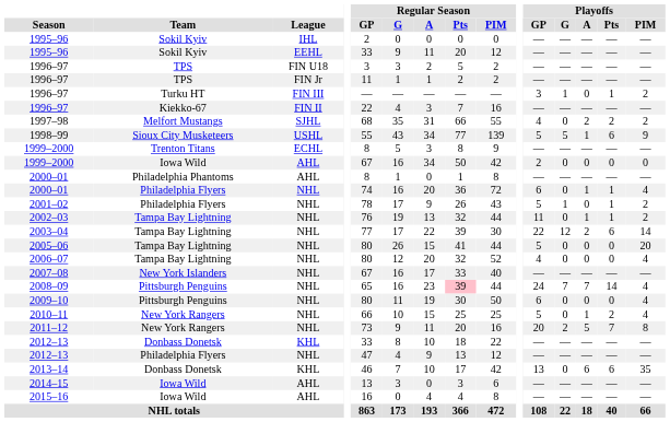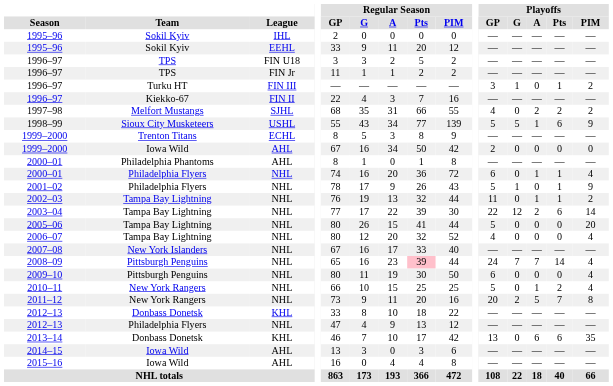 <table border="0" cellpadding="1" cellspacing="0" style="text-align:center; width:60em">
 <tr bgcolor="#e0e0e0">
 <th colspan="3"  bgcolor="#ffffff"> </th>
 <th rowspan="99" bgcolor="#ffffff"> </th>
 <th colspan="5">Regular Season</th>
 <th rowspan="99" bgcolor="#ffffff"> </th>
 <th colspan="5">Playoffs</th>
 </tr>
 <tr bgcolor="#e0e0e0">
 <th>Season</th>
 <th>Team</th>
 <th>League</th>
 <th>GP</th>
 <th><a href='#'>G</a></th>
 <th><a href='#'>A</a></th>
 <th><a href='#'>Pts</a></th>
 <th><a href='#'>PIM</a></th>
 <th>GP</th>
 <th>G</th>
 <th>A</th>
 <th>Pts</th>
 <th>PIM</th>
 </tr>
 <tr>
 <td><a href='#'>1995–96</a></td>
 <td><a href='#'>Sokil Kyiv</a></td>
 <td><a href='#'>IHL</a></td>
 <td>2</td>
 <td>0</td>
 <td>0</td>
 <td>0</td>
 <td>0</td>
 <td>—</td>
 <td>—</td>
 <td>—</td>
 <td>—</td>
 <td>—</td>
 </tr>
 <tr bgcolor="#f0f0f0">
 <td><a href='#'>1995–96</a></td>
 <td>Sokil Kyiv</td>
 <td><a href='#'>EEHL</a></td>
 <td>33</td>
 <td>9</td>
 <td>11</td>
 <td>20</td>
 <td>12</td>
 <td>—</td>
 <td>—</td>
 <td>—</td>
 <td>—</td>
 <td>—</td>
 </tr>
 <tr>
 <td>1996–97</td>
 <td><a href='#'>TPS</a></td>
 <td>FIN U18</td>
 <td>3</td>
 <td>3</td>
 <td>2</td>
 <td>5</td>
 <td>2</td>
 <td>—</td>
 <td>—</td>
 <td>—</td>
 <td>—</td>
 <td>—</td>
 </tr>
 <tr bgcolor="#f0f0f0">
 <td>1996–97</td>
 <td>TPS</td>
 <td>FIN Jr</td>
 <td>11</td>
 <td>1</td>
 <td>1</td>
 <td>2</td>
 <td>2</td>
 <td>—</td>
 <td>—</td>
 <td>—</td>
 <td>—</td>
 <td>—</td>
 </tr>
 <tr>
 <td>1996–97</td>
 <td>Turku HT</td>
 <td><a href='#'>FIN III</a></td>
 <td>—</td>
 <td>—</td>
 <td>—</td>
 <td>—</td>
 <td>—</td>
 <td>3</td>
 <td>1</td>
 <td>0</td>
 <td>1</td>
 <td>2</td>
 </tr>
 <tr bgcolor="#f0f0f0">
 <td><a href='#'>1996–97</a></td>
 <td>Kiekko-67</td>
 <td><a href='#'>FIN II</a></td>
 <td>22</td>
 <td>4</td>
 <td>3</td>
 <td>7</td>
 <td>16</td>
 <td>—</td>
 <td>—</td>
 <td>—</td>
 <td>—</td>
 <td>—</td>
 </tr>
 <tr>
 <td>1997–98</td>
 <td><a href='#'>Melfort Mustangs</a></td>
 <td><a href='#'>SJHL</a></td>
 <td>68</td>
 <td>35</td>
 <td>31</td>
 <td>66</td>
 <td>55</td>
 <td>4</td>
 <td>0</td>
 <td>2</td>
 <td>2</td>
 <td>2</td>
 </tr>
 <tr bgcolor="#f0f0f0">
 <td>1998–99</td>
 <td><a href='#'>Sioux City Musketeers</a></td>
 <td><a href='#'>USHL</a></td>
 <td>55</td>
 <td>43</td>
 <td>34</td>
 <td>77</td>
 <td>139</td>
 <td>5</td>
 <td>5</td>
 <td>1</td>
 <td>6</td>
 <td>9</td>
 </tr>
 <tr>
 <td><a href='#'>1999–2000</a></td>
 <td><a href='#'>Trenton Titans</a></td>
 <td><a href='#'>ECHL</a></td>
 <td>8</td>
 <td>5</td>
 <td>3</td>
 <td>8</td>
 <td>9</td>
 <td>—</td>
 <td>—</td>
 <td>—</td>
 <td>—</td>
 <td>—</td>
 </tr>
 <tr bgcolor="#f0f0f0">
 <td><a href='#'>1999–2000</a></td>
 <td>Iowa Wild</td>
 <td><a href='#'>AHL</a></td>
 <td>67</td>
 <td>16</td>
 <td>34</td>
 <td>50</td>
 <td>42</td>
 <td>2</td>
 <td>0</td>
 <td>0</td>
 <td>0</td>
 <td>0</td>
 </tr>
 <tr>
 <td><a href='#'>2000–01</a></td>
 <td>Philadelphia Phantoms</td>
 <td>AHL</td>
 <td>8</td>
 <td>1</td>
 <td>0</td>
 <td>1</td>
 <td>8</td>
 <td>—</td>
 <td>—</td>
 <td>—</td>
 <td>—</td>
 <td>—</td>
 </tr>
 <tr bgcolor="#f0f0f0">
 <td><a href='#'>2000–01</a></td>
 <td><a href='#'>Philadelphia Flyers</a></td>
 <td><a href='#'>NHL</a></td>
 <td>74</td>
 <td>16</td>
 <td>20</td>
 <td>36</td>
 <td>72</td>
 <td>6</td>
 <td>0</td>
 <td>1</td>
 <td>1</td>
 <td>4</td>
 </tr>
 <tr>
 <td><a href='#'>2001–02</a></td>
 <td>Philadelphia Flyers</td>
 <td>NHL</td>
 <td>78</td>
 <td>17</td>
 <td>9</td>
 <td>26</td>
 <td>43</td>
 <td>5</td>
 <td>1</td>
 <td>0</td>
 <td>1</td>
-<td>2</td>
+<td>9</td>
 </tr>
 <tr bgcolor="#f0f0f0">
 <td><a href='#'>2002–03</a></td>
 <td><a href='#'>Tampa Bay Lightning</a></td>
 <td>NHL</td>
 <td>76</td>
 <td>19</td>
 <td>13</td>
 <td>32</td>
 <td>44</td>
 <td>11</td>
 <td>0</td>
 <td>1</td>
 <td>1</td>
 <td>2</td>
 </tr>
 <tr>
 <td><a href='#'>2003–04</a></td>
 <td>Tampa Bay Lightning</td>
 <td>NHL</td>
 <td>77</td>
 <td>17</td>
 <td>22</td>
 <td>39</td>
 <td>30</td>
 <td>22</td>
 <td>12</td>
 <td>2</td>
 <td>6</td>
 <td>14</td>
 </tr>
 <tr bgcolor="#f0f0f0">
 <td><a href='#'>2005–06</a></td>
 <td>Tampa Bay Lightning</td>
 <td>NHL</td>
 <td>80</td>
 <td>26</td>
 <td>15</td>
 <td>41</td>
 <td>44</td>
 <td>5</td>
 <td>0</td>
 <td>0</td>
 <td>0</td>
 <td>20</td>
 </tr>
 <tr>
 <td><a href='#'>2006–07</a></td>
 <td>Tampa Bay Lightning</td>
 <td>NHL</td>
 <td>80</td>
 <td>12</td>
 <td>20</td>
 <td>32</td>
 <td>52</td>
 <td>4</td>
 <td>0</td>
 <td>0</td>
 <td>0</td>
 <td>4</td>
 </tr>
 <tr bgcolor="#f0f0f0">
 <td><a href='#'>2007–08</a></td>
 <td><a href='#'>New York Islanders</a></td>
 <td>NHL</td>
 <td>67</td>
 <td>16</td>
 <td>17</td>
 <td>33</td>
 <td>40</td>
 <td>—</td>
 <td>—</td>
 <td>—</td>
 <td>—</td>
 <td>—</td>
 </tr>
 <tr>
 <td><a href='#'>2008–09</a></td>
 <td><a href='#'>Pittsburgh Penguins</a></td>
 <td>NHL</td>
 <td>65</td>
 <td>16</td>
 <td>23</td>
 <td style="background: pink;">39</td>
 <td>44</td>
 <td>24</td>
 <td>7</td>
 <td>7</td>
 <td>14</td>
 <td>4</td>
 </tr>
 <tr bgcolor="#f0f0f0">
 <td><a href='#'>2009–10</a></td>
 <td>Pittsburgh Penguins</td>
 <td>NHL</td>
 <td>80</td>
 <td>11</td>
 <td>19</td>
 <td>30</td>
 <td>50</td>
 <td>6</td>
 <td>0</td>
 <td>0</td>
 <td>0</td>
 <td>4</td>
 </tr>
 <tr>
 <td><a href='#'>2010–11</a></td>
 <td><a href='#'>New York Rangers</a></td>
 <td>NHL</td>
 <td>66</td>
 <td>10</td>
 <td>15</td>
 <td>25</td>
 <td>25</td>
 <td>5</td>
 <td>0</td>
 <td>1</td>
 <td>2</td>
 <td>4</td>
 </tr>
 <tr bgcolor="#f0f0f0">
 <td><a href='#'>2011–12</a></td>
 <td>New York Rangers</td>
 <td>NHL</td>
 <td>73</td>
 <td>9</td>
 <td>11</td>
 <td>20</td>
 <td>16</td>
 <td>20</td>
 <td>2</td>
 <td>5</td>
 <td>7</td>
 <td>8</td>
 </tr>
 <tr>
 <td><a href='#'>2012–13</a></td>
 <td><a href='#'>Donbass Donetsk</a></td>
 <td><a href='#'>KHL</a></td>
 <td>33</td>
 <td>8</td>
 <td>10</td>
 <td>18</td>
 <td>22</td>
 <td>—</td>
 <td>—</td>
 <td>—</td>
 <td>—</td>
 <td>—</td>
 </tr>
 <tr bgcolor="#f0f0f0">
 <td><a href='#'>2012–13</a></td>
 <td>Philadelphia Flyers</td>
 <td>NHL</td>
 <td>47</td>
 <td>4</td>
 <td>9</td>
 <td>13</td>
 <td>12</td>
 <td>—</td>
 <td>—</td>
 <td>—</td>
 <td>—</td>
 <td>—</td>
 </tr>
 <tr>
 <td><a href='#'>2013–14</a></td>
 <td>Donbass Donetsk</td>
 <td>KHL</td>
 <td>46</td>
 <td>7</td>
 <td>10</td>
 <td>17</td>
 <td>42</td>
 <td>13</td>
 <td>0</td>
 <td>6</td>
 <td>6</td>
 <td>35</td>
 </tr>
 <tr bgcolor="#f0f0f0">
 <td><a href='#'>2014–15</a></td>
 <td><a href='#'>Iowa Wild</a></td>
 <td>AHL</td>
 <td>13</td>
 <td>3</td>
 <td>0</td>
 <td>3</td>
 <td>6</td>
 <td>—</td>
 <td>—</td>
 <td>—</td>
 <td>—</td>
 <td>—</td>
 </tr>
 <tr>
 <td><a href='#'>2015–16</a></td>
 <td>Iowa Wild</td>
 <td>AHL</td>
 <td>16</td>
 <td>0</td>
 <td>4</td>
 <td>4</td>
 <td>8</td>
 <td>—</td>
 <td>—</td>
 <td>—</td>
 <td>—</td>
 <td>—</td>
 </tr>
 <tr bgcolor="#e0e0e0">
 <th colspan="3">NHL totals</th>
 <th>863</th>
 <th>173</th>
 <th>193</th>
 <th>366</th>
 <th>472</th>
 <th>108</th>
 <th>22</th>
 <th>18</th>
 <th>40</th>
 <th>66</th>
 </tr>
 </table>
